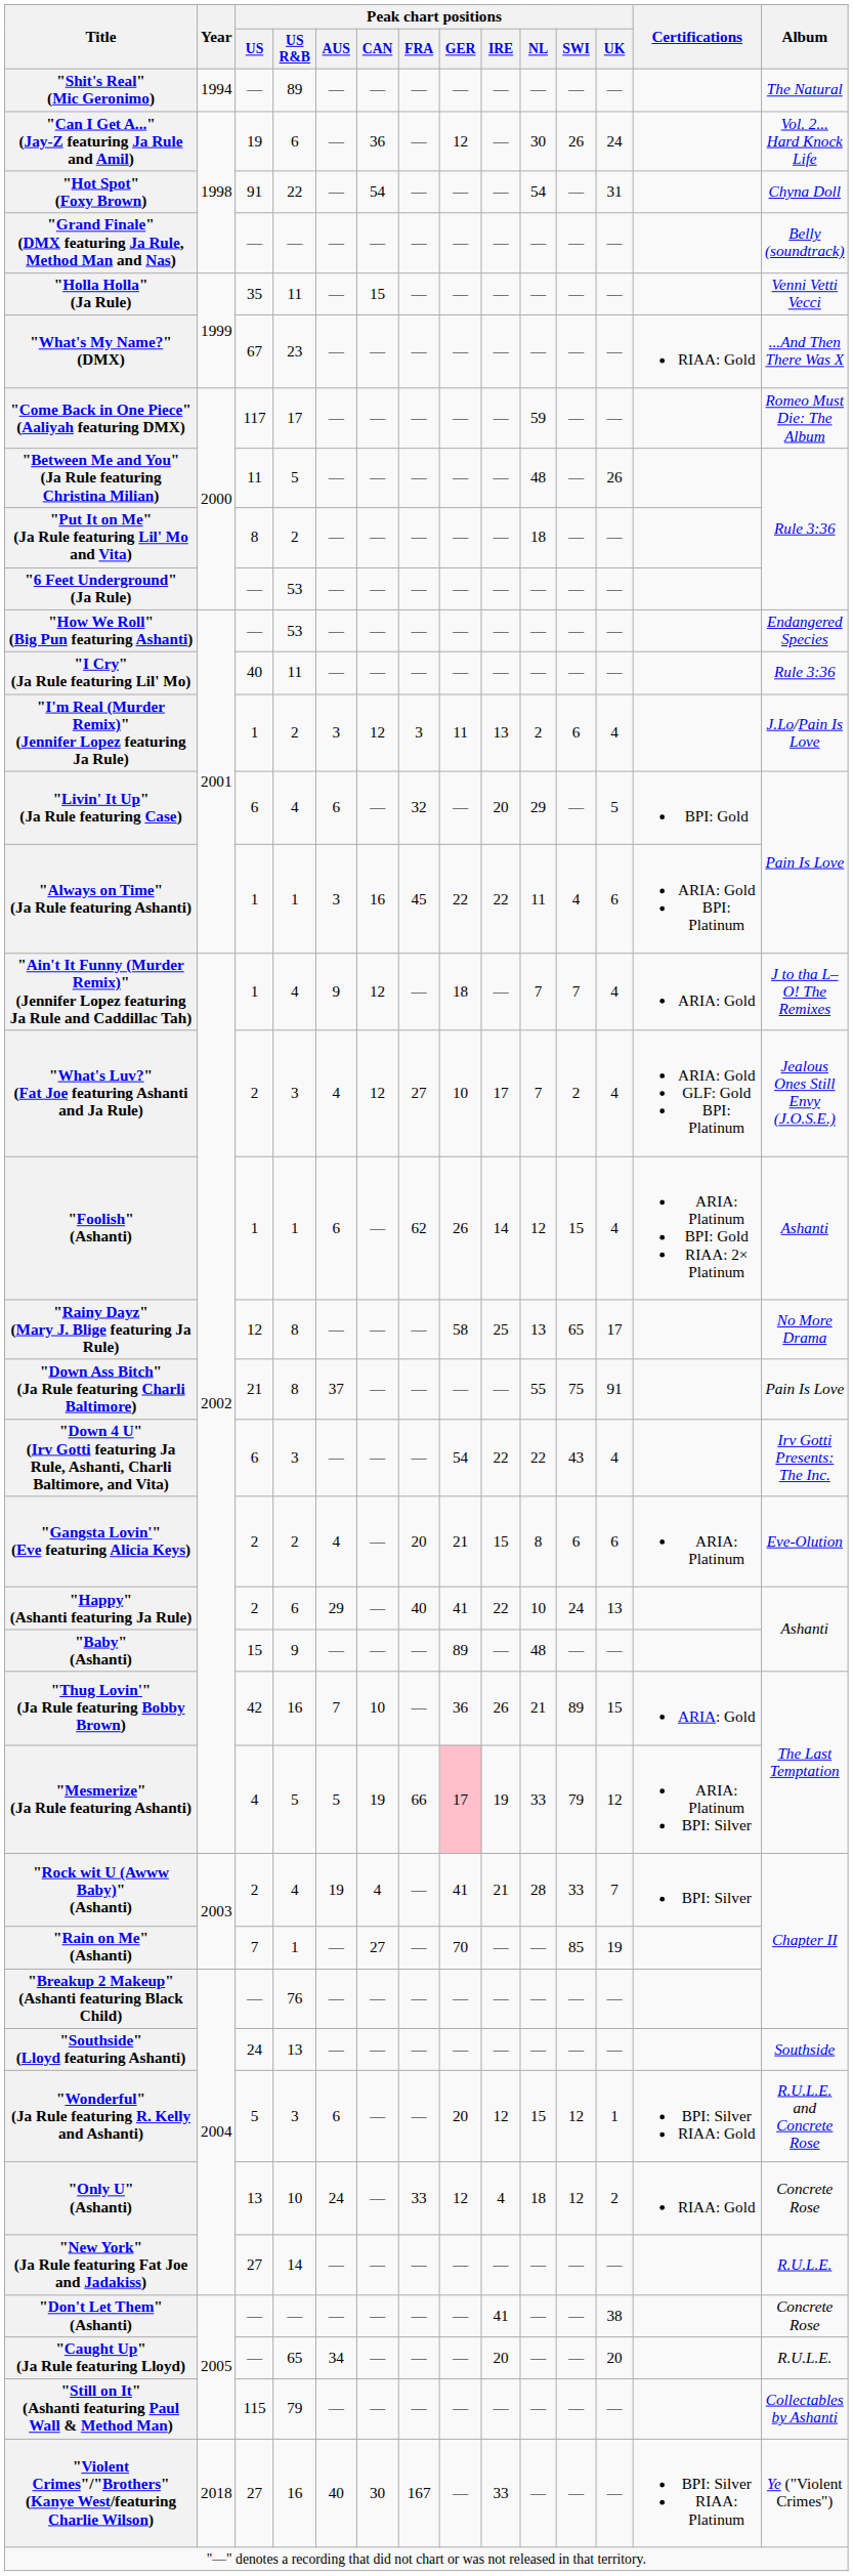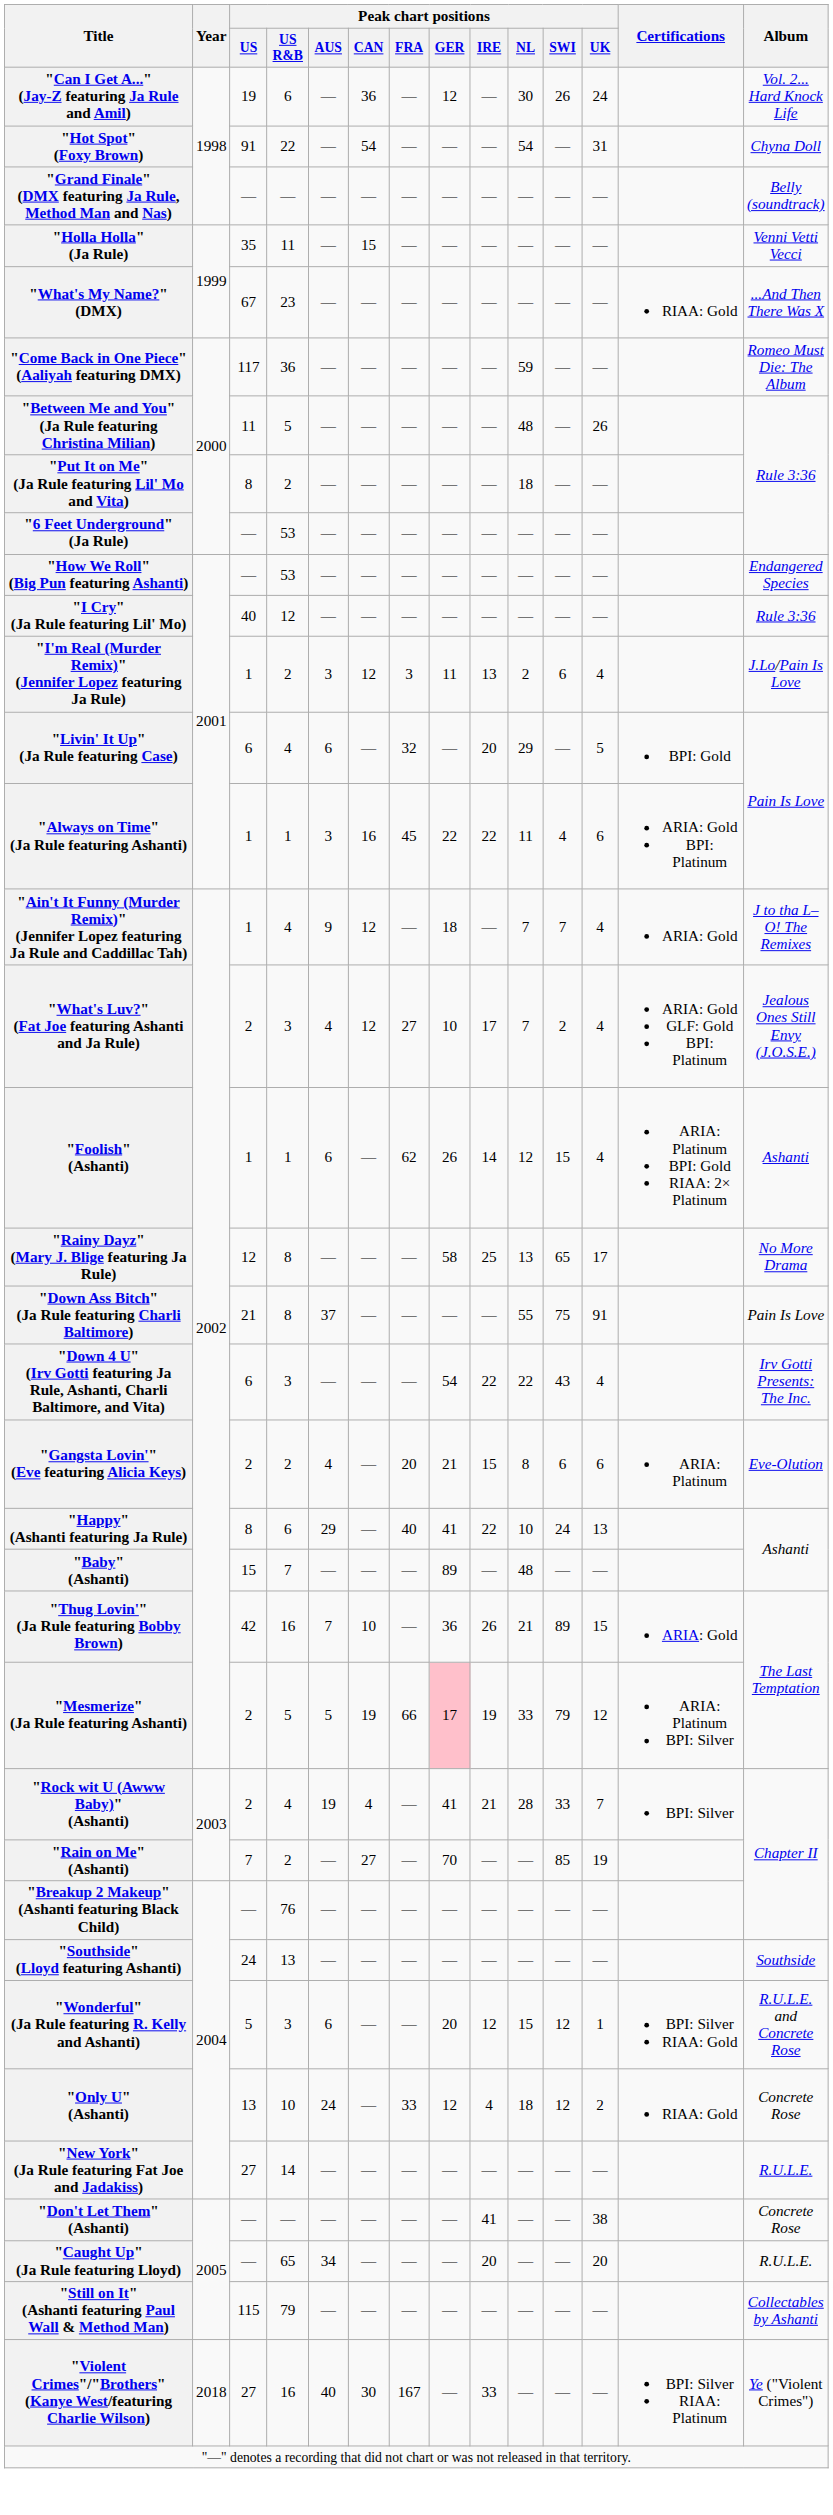 <table class="wikitable plainrowheaders" border="1" style="text-align:center;">
 <tr>
 <th rowspan="2" scope="col" style="width:16em;">Title</th>
 <th rowspan="2" scope="col">Year</th>
 <th colspan="10" scope="col">Peak chart positions</th>
 <th rowspan="2" scope="col" style="width:10em;"><a href='#'>Certifications</a></th>
 <th rowspan="2" scope="col">Album</th>
 </tr>
 <tr>
 <th scope="col" style="width:3em;font-size:90%;"><a href='#'>US</a></th>
 <th scope="col" style="width:3em;font-size:90%;"><a href='#'>US R&B</a></th>
 <th scope="col" style="width:3em;font-size:90%;"><a href='#'>AUS</a></th>
 <th scope="col" style="width:3em;font-size:90%;"><a href='#'>CAN</a></th>
 <th scope="col" style="width:3em;font-size:90%;"><a href='#'>FRA</a></th>
 <th scope="col" style="width:3em;font-size:90%;"><a href='#'>GER</a></th>
 <th scope="col" style="width:3em;font-size:90%;"><a href='#'>IRE</a></th>
 <th scope="col" style="width:3em;font-size:90%;"><a href='#'>NL</a></th>
 <th scope="col" style="width:3em;font-size:90%;"><a href='#'>SWI</a></th>
 <th scope="col" style="width:3em;font-size:90%;"><a href='#'>UK</a></th>
-</tr>
-<tr>
-<th scope="row">"<a href='#'>Shit's Real</a>"<br><span>(<a href='#'>Mic Geronimo</a>)</span></th>
-<td>1994</td>
-<td>—</td>
-<td>89</td>
-<td>—</td>
-<td>—</td>
-<td>—</td>
-<td>—</td>
-<td>—</td>
-<td>—</td>
-<td>—</td>
-<td>—</td>
-<td></td>
-<td><em><a href='#'>The Natural</a></em></td>
 </tr>
 <tr>
 <th scope="row">"<a href='#'>Can I Get A...</a>"<br><span>(<a href='#'>Jay-Z</a> featuring <a href='#'>Ja Rule</a> and <a href='#'>Amil</a>)</span></th>
 <td rowspan="3">1998</td>
 <td>19</td>
 <td>6</td>
 <td>—</td>
 <td>36</td>
 <td>—</td>
 <td>12</td>
 <td>—</td>
 <td>30</td>
 <td>26</td>
 <td>24</td>
 <td></td>
 <td><em><a href='#'>Vol. 2... Hard Knock Life</a></em></td>
 </tr>
 <tr>
 <th scope="row">"<a href='#'>Hot Spot</a>"<br><span>(<a href='#'>Foxy Brown</a>)</span></th>
 <td>91</td>
 <td>22</td>
 <td>—</td>
 <td>54</td>
 <td>—</td>
 <td>—</td>
 <td>—</td>
 <td>54</td>
 <td>—</td>
 <td>31</td>
 <td></td>
 <td><em><a href='#'>Chyna Doll</a></em></td>
 </tr>
 <tr>
 <th scope="row">"<a href='#'>Grand Finale</a>"<br><span>(<a href='#'>DMX</a> featuring <a href='#'>Ja Rule</a>, <a href='#'>Method Man</a> and <a href='#'>Nas</a>)</span></th>
 <td>—</td>
 <td>—</td>
 <td>—</td>
 <td>—</td>
 <td>—</td>
 <td>—</td>
 <td>—</td>
 <td>—</td>
 <td>—</td>
 <td>—</td>
 <td></td>
 <td><em><a href='#'>Belly (soundtrack)</a></em></td>
 </tr>
 <tr>
 <th scope="row">"<a href='#'>Holla Holla</a>"<br><span>(Ja Rule)</span></th>
 <td rowspan="2">1999</td>
 <td>35</td>
 <td>11</td>
 <td>—</td>
 <td>15</td>
 <td>—</td>
 <td>—</td>
 <td>—</td>
 <td>—</td>
 <td>—</td>
 <td>—</td>
 <td></td>
 <td><em><a href='#'>Venni Vetti Vecci</a></em></td>
 </tr>
 <tr>
 <th scope="row">"<a href='#'>What's My Name?</a>"<br><span>(DMX)</span></th>
 <td>67</td>
 <td>23</td>
 <td>—</td>
 <td>—</td>
 <td>—</td>
 <td>—</td>
 <td>—</td>
 <td>—</td>
 <td>—</td>
 <td>—</td>
 <td><br><ul><li>RIAA: Gold</li></ul></td>
 <td><em><a href='#'>...And Then There Was X</a></em></td>
 </tr>
 <tr>
 <th scope="row">"<a href='#'>Come Back in One Piece</a>"<br><span>(<a href='#'>Aaliyah</a> featuring DMX)</span></th>
 <td rowspan="4">2000</td>
 <td>117</td>
-<td>17</td>
+<td>36</td>
 <td>—</td>
 <td>—</td>
 <td>—</td>
 <td>—</td>
 <td>—</td>
 <td>59</td>
 <td>—</td>
 <td>—</td>
 <td></td>
 <td><em><a href='#'>Romeo Must Die: The Album</a></em></td>
 </tr>
 <tr>
 <th scope="row">"<a href='#'>Between Me and You</a>"<br><span>(Ja Rule featuring <a href='#'>Christina Milian</a>)</span></th>
 <td>11</td>
 <td>5</td>
 <td>—</td>
 <td>—</td>
 <td>—</td>
 <td>—</td>
 <td>—</td>
 <td>48</td>
 <td>—</td>
 <td>26</td>
 <td></td>
 <td rowspan="3"><em><a href='#'>Rule 3:36</a></em></td>
 </tr>
 <tr>
 <th scope="row">"<a href='#'>Put It on Me</a>"<br><span>(Ja Rule featuring <a href='#'>Lil' Mo</a> and <a href='#'>Vita</a>)</span></th>
 <td>8</td>
 <td>2</td>
 <td>—</td>
 <td>—</td>
 <td>—</td>
 <td>—</td>
 <td>—</td>
 <td>18</td>
 <td>—</td>
 <td>—</td>
 <td></td>
 </tr>
 <tr>
 <th scope="row">"<a href='#'>6 Feet Underground</a>"<br><span>(Ja Rule)</span></th>
 <td>—</td>
 <td>53</td>
 <td>—</td>
 <td>—</td>
 <td>—</td>
 <td>—</td>
 <td>—</td>
 <td>—</td>
 <td>—</td>
 <td>—</td>
 <td></td>
 </tr>
 <tr>
 <th scope="row">"<a href='#'>How We Roll</a>"<br><span>(<a href='#'>Big Pun</a> featuring <a href='#'>Ashanti</a>)</span></th>
 <td rowspan="5">2001</td>
 <td>—</td>
 <td>53</td>
 <td>—</td>
 <td>—</td>
 <td>—</td>
 <td>—</td>
 <td>—</td>
 <td>—</td>
 <td>—</td>
 <td>—</td>
 <td></td>
 <td><em><a href='#'>Endangered Species</a></em></td>
 </tr>
 <tr>
 <th scope="row">"<a href='#'>I Cry</a>"<br><span>(Ja Rule featuring Lil' Mo)</span></th>
 <td>40</td>
-<td>11</td>
+<td>12</td>
 <td>—</td>
 <td>—</td>
 <td>—</td>
 <td>—</td>
 <td>—</td>
 <td>—</td>
 <td>—</td>
 <td>—</td>
 <td></td>
 <td><em><a href='#'>Rule 3:36</a></em></td>
 </tr>
 <tr>
 <th scope="row">"<a href='#'>I'm Real (Murder Remix)</a>"<br><span>(<a href='#'>Jennifer Lopez</a> featuring Ja Rule)</span></th>
 <td>1</td>
 <td>2</td>
 <td>3</td>
 <td>12</td>
 <td>3</td>
 <td>11</td>
 <td>13</td>
 <td>2</td>
 <td>6</td>
 <td>4</td>
 <td></td>
 <td><em><a href='#'>J.Lo</a>/<a href='#'>Pain Is Love</a></em></td>
 </tr>
 <tr>
 <th scope="row">"<a href='#'>Livin' It Up</a>"<br><span>(Ja Rule featuring <a href='#'>Case</a>)</span></th>
 <td>6</td>
 <td>4</td>
 <td>6</td>
 <td>—</td>
 <td>32</td>
 <td>—</td>
 <td>20</td>
 <td>29</td>
 <td>—</td>
 <td>5</td>
 <td><br><ul><li>BPI: Gold</li></ul></td>
 <td rowspan="2"><em><a href='#'>Pain Is Love</a></em></td>
 </tr>
 <tr>
 <th scope="row">"<a href='#'>Always on Time</a>"<br><span>(Ja Rule featuring Ashanti)</span></th>
 <td>1</td>
 <td>1</td>
 <td>3</td>
 <td>16</td>
 <td>45</td>
 <td>22</td>
 <td>22</td>
 <td>11</td>
 <td>4</td>
 <td>6</td>
 <td><br><ul><li>ARIA: Gold</li><li>BPI: Platinum</li></ul></td>
 </tr>
 <tr>
 <th scope="row">"<a href='#'>Ain't It Funny (Murder Remix)</a>"<br><span>(Jennifer Lopez featuring Ja Rule and Caddillac Tah)</span></th>
 <td rowspan="11">2002</td>
 <td>1</td>
 <td>4</td>
 <td>9</td>
 <td>12</td>
 <td>—</td>
 <td>18</td>
 <td>—</td>
 <td>7</td>
 <td>7</td>
 <td>4</td>
 <td><br><ul><li>ARIA: Gold</li></ul></td>
 <td><em><a href='#'>J to tha L–O! The Remixes</a></em></td>
 </tr>
 <tr>
 <th scope="row">"<a href='#'>What's Luv?</a>"<br><span>(<a href='#'>Fat Joe</a> featuring Ashanti and Ja Rule)</span></th>
 <td>2</td>
 <td>3</td>
 <td>4</td>
 <td>12</td>
 <td>27</td>
 <td>10</td>
 <td>17</td>
 <td>7</td>
 <td>2</td>
 <td>4</td>
 <td><br><ul><li>ARIA: Gold</li><li>GLF: Gold</li><li>BPI: Platinum</li></ul></td>
 <td><em><a href='#'>Jealous Ones Still Envy (J.O.S.E.)</a></em></td>
 </tr>
 <tr>
 <th scope="row">"<a href='#'>Foolish</a>"<br><span>(Ashanti)</span></th>
 <td>1</td>
 <td>1</td>
 <td>6</td>
 <td>—</td>
 <td>62</td>
 <td>26</td>
 <td>14</td>
 <td>12</td>
 <td>15</td>
 <td>4</td>
 <td><br><ul><li>ARIA: Platinum</li><li>BPI: Gold</li><li>RIAA: 2× Platinum</li></ul></td>
 <td><em><a href='#'>Ashanti</a></em></td>
 </tr>
 <tr>
 <th scope="row">"<a href='#'>Rainy Dayz</a>"<br><span>(<a href='#'>Mary J. Blige</a> featuring Ja Rule)</span></th>
 <td>12</td>
 <td>8</td>
 <td>—</td>
 <td>—</td>
 <td>—</td>
 <td>58</td>
 <td>25</td>
 <td>13</td>
 <td>65</td>
 <td>17</td>
 <td></td>
 <td><em><a href='#'>No More Drama</a></em></td>
 </tr>
 <tr>
 <th scope="row">"<a href='#'>Down Ass Bitch</a>"<br><span>(Ja Rule featuring <a href='#'>Charli Baltimore</a>)</span></th>
 <td>21</td>
 <td>8</td>
 <td>37</td>
 <td>—</td>
 <td>—</td>
 <td>—</td>
 <td>—</td>
 <td>55</td>
 <td>75</td>
 <td>91</td>
 <td></td>
 <td><em>Pain Is Love</em></td>
 </tr>
 <tr>
 <th scope="row">"<a href='#'>Down 4 U</a>"<br><span>(<a href='#'>Irv Gotti</a> featuring Ja Rule, Ashanti, Charli Baltimore, and Vita)</span></th>
 <td>6</td>
 <td>3</td>
 <td>—</td>
 <td>—</td>
 <td>—</td>
 <td>54</td>
 <td>22</td>
 <td>22</td>
 <td>43</td>
 <td>4</td>
 <td></td>
 <td><em><a href='#'>Irv Gotti Presents: The Inc.</a></em></td>
 </tr>
 <tr>
 <th scope="row">"<a href='#'>Gangsta Lovin'</a>"<br><span>(<a href='#'>Eve</a> featuring <a href='#'>Alicia Keys</a>)</span></th>
 <td>2</td>
 <td>2</td>
 <td>4</td>
 <td>—</td>
 <td>20</td>
 <td>21</td>
 <td>15</td>
 <td>8</td>
 <td>6</td>
 <td>6</td>
 <td><br><ul><li>ARIA: Platinum</li></ul></td>
 <td><em><a href='#'>Eve-Olution</a></em></td>
 </tr>
 <tr>
 <th scope="row">"<a href='#'>Happy</a>"<br><span>(Ashanti featuring Ja Rule)</span></th>
-<td>2</td>
+<td>8</td>
 <td>6</td>
 <td>29</td>
 <td>—</td>
 <td>40</td>
 <td>41</td>
 <td>22</td>
 <td>10</td>
 <td>24</td>
 <td>13</td>
 <td></td>
 <td rowspan="2"><em>Ashanti</em></td>
 </tr>
 <tr>
 <th scope="row">"<a href='#'>Baby</a>"<br><span>(Ashanti)</span></th>
 <td>15</td>
-<td>9</td>
+<td>7</td>
 <td>—</td>
 <td>—</td>
 <td>—</td>
 <td>89</td>
 <td>—</td>
 <td>48</td>
 <td>—</td>
 <td>—</td>
 <td></td>
 </tr>
 <tr>
 <th scope="row">"<a href='#'>Thug Lovin'</a>"<br><span>(Ja Rule featuring <a href='#'>Bobby Brown</a>)</span></th>
 <td>42</td>
 <td>16</td>
 <td>7</td>
 <td>10</td>
 <td>—</td>
 <td>36</td>
 <td>26</td>
 <td>21</td>
 <td>89</td>
 <td>15</td>
 <td><br><ul><li><a href='#'>ARIA</a>: Gold</li></ul></td>
 <td rowspan="2"><em><a href='#'>The Last Temptation</a></em></td>
 </tr>
 <tr>
 <th scope="row">"<a href='#'>Mesmerize</a>"<br><span>(Ja Rule featuring Ashanti)</span></th>
-<td>4</td>
+<td>2</td>
 <td>5</td>
 <td>5</td>
 <td>19</td>
 <td>66</td>
 <td style="background: pink;">17</td>
 <td>19</td>
 <td>33</td>
 <td>79</td>
 <td>12</td>
 <td><br><ul><li>ARIA: Platinum</li><li>BPI: Silver</li></ul></td>
 </tr>
 <tr>
 <th scope="row">"<a href='#'>Rock wit U (Awww Baby)</a>"<br><span>(Ashanti)</span></th>
 <td rowspan="2">2003</td>
 <td>2</td>
 <td>4</td>
 <td>19</td>
 <td>4</td>
 <td>—</td>
 <td>41</td>
 <td>21</td>
 <td>28</td>
 <td>33</td>
 <td>7</td>
 <td><br><ul><li>BPI: Silver</li></ul></td>
 <td rowspan="3"><em><a href='#'>Chapter II</a></em></td>
 </tr>
 <tr>
 <th scope="row">"<a href='#'>Rain on Me</a>"<br><span>(Ashanti)</span></th>
 <td>7</td>
-<td>1</td>
+<td>2</td>
 <td>—</td>
 <td>27</td>
 <td>—</td>
 <td>70</td>
 <td>—</td>
 <td>—</td>
 <td>85</td>
 <td>19</td>
 <td></td>
 </tr>
 <tr>
 <th scope="row">"<a href='#'>Breakup 2 Makeup</a>"<br><span>(Ashanti featuring Black Child)</span></th>
 <td rowspan="5">2004</td>
 <td>—</td>
 <td>76</td>
 <td>—</td>
 <td>—</td>
 <td>—</td>
 <td>—</td>
 <td>—</td>
 <td>—</td>
 <td>—</td>
 <td>—</td>
 <td></td>
 </tr>
 <tr>
 <th scope="row">"<a href='#'>Southside</a>"<br><span>(<a href='#'>Lloyd</a> featuring Ashanti)</span></th>
 <td>24</td>
 <td>13</td>
 <td>—</td>
 <td>—</td>
 <td>—</td>
 <td>—</td>
 <td>—</td>
 <td>—</td>
 <td>—</td>
 <td>—</td>
 <td></td>
 <td><em><a href='#'>Southside</a></em></td>
 </tr>
 <tr>
 <th scope="row">"<a href='#'>Wonderful</a>"<br><span>(Ja Rule featuring <a href='#'>R. Kelly</a> and Ashanti)</span></th>
 <td>5</td>
 <td>3</td>
 <td>6</td>
 <td>—</td>
 <td>—</td>
 <td>20</td>
 <td>12</td>
 <td>15</td>
 <td>12</td>
 <td>1</td>
 <td><br><ul><li>BPI: Silver</li><li>RIAA: Gold</li></ul></td>
 <td><em><a href='#'>R.U.L.E.</a> and <a href='#'>Concrete Rose</a></em></td>
 </tr>
 <tr>
 <th scope="row">"<a href='#'>Only U</a>"<br><span>(Ashanti)</span></th>
 <td>13</td>
 <td>10</td>
 <td>24</td>
 <td>—</td>
 <td>33</td>
 <td>12</td>
 <td>4</td>
 <td>18</td>
 <td>12</td>
 <td>2</td>
 <td><br><ul><li>RIAA: Gold</li></ul></td>
 <td><em>Concrete Rose</em></td>
 </tr>
 <tr>
 <th scope="row">"<a href='#'>New York</a>"<br><span>(Ja Rule featuring Fat Joe and <a href='#'>Jadakiss</a>)</span></th>
 <td>27</td>
 <td>14</td>
 <td>—</td>
 <td>—</td>
 <td>—</td>
 <td>—</td>
 <td>—</td>
 <td>—</td>
 <td>—</td>
 <td>—</td>
 <td></td>
 <td><em><a href='#'>R.U.L.E.</a></em></td>
 </tr>
 <tr>
 <th scope="row">"<a href='#'>Don't Let Them</a>"<br><span>(Ashanti)</span></th>
 <td rowspan="3">2005</td>
 <td>—</td>
 <td>—</td>
 <td>—</td>
 <td>—</td>
 <td>—</td>
 <td>—</td>
 <td>41</td>
 <td>—</td>
 <td>—</td>
 <td>38</td>
 <td></td>
 <td><em>Concrete Rose</em></td>
 </tr>
 <tr>
 <th scope="row">"<a href='#'>Caught Up</a>"<br><span>(Ja Rule featuring Lloyd)</span></th>
 <td>—</td>
 <td>65</td>
 <td>34</td>
 <td>—</td>
 <td>—</td>
 <td>—</td>
 <td>20</td>
 <td>—</td>
 <td>—</td>
 <td>20</td>
 <td></td>
 <td><em>R.U.L.E.</em></td>
 </tr>
 <tr>
 <th scope="row">"<a href='#'>Still on It</a>"<br><span>(Ashanti featuring <a href='#'>Paul Wall</a> & <a href='#'>Method Man</a>)</span></th>
 <td>115</td>
 <td>79</td>
 <td>—</td>
 <td>—</td>
 <td>—</td>
 <td>—</td>
 <td>—</td>
 <td>—</td>
 <td>—</td>
 <td>—</td>
 <td></td>
 <td><em><a href='#'>Collectables by Ashanti</a></em></td>
 </tr>
 <tr>
 <th scope="row">"<a href='#'>Violent Crimes</a>"/"<a href='#'>Brothers</a>"<br><span>(<a href='#'>Kanye West</a>/featuring <a href='#'>Charlie Wilson</a>)</span></th>
 <td>2018</td>
 <td>27</td>
 <td>16</td>
 <td>40</td>
 <td>30</td>
 <td>167</td>
 <td>—</td>
 <td>33</td>
 <td>—</td>
 <td>—</td>
 <td>—</td>
 <td><br><ul><li>BPI: Silver</li><li>RIAA: Platinum</li></ul></td>
 <td><em><a href='#'>Ye</a></em> ("Violent Crimes")</td>
 </tr>
 <tr>
 <td colspan="14" style="font-size:90%">"—" denotes a recording that did not chart or was not released in that territory.</td>
 </tr>
 </table>
